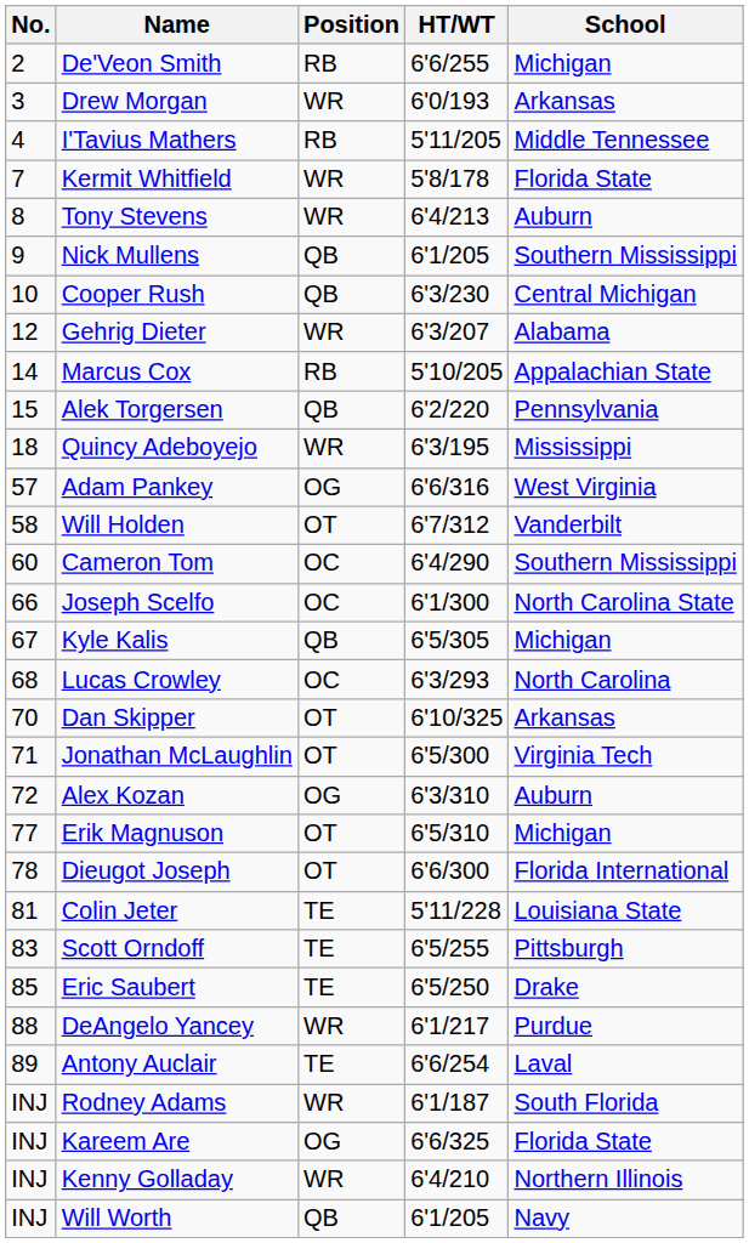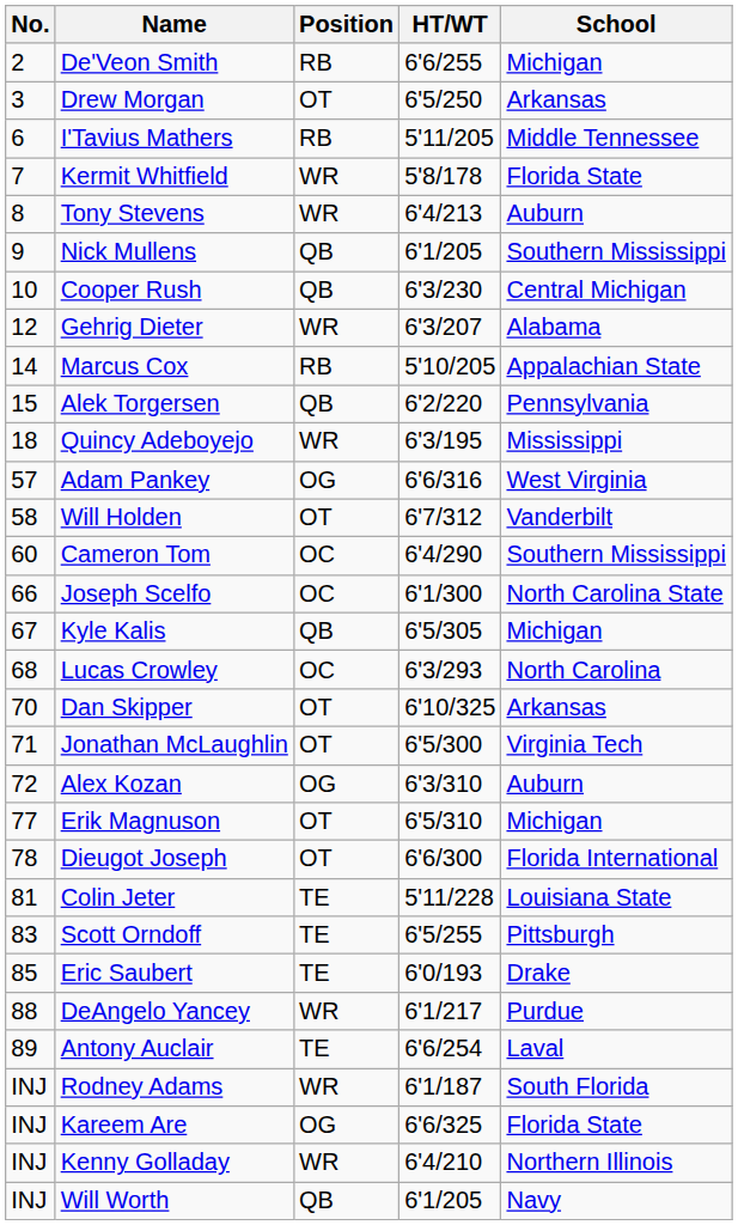 <table class="wikitable">
 <tr>
 <th>No.</th>
 <th>Name</th>
 <th>Position</th>
 <th>HT/WT</th>
 <th>School</th>
 </tr>
 <tr>
 <td>2</td>
 <td><a href='#'>De'Veon Smith</a></td>
 <td>RB</td>
 <td>6'6/255</td>
 <td><a href='#'>Michigan</a></td>
 </tr>
 <tr>
 <td>3</td>
 <td><a href='#'>Drew Morgan</a></td>
-<td>WR</td>
-<td>6'0/193</td>
+<td>OT</td>
+<td>6'5/250</td>
 <td><a href='#'>Arkansas</a></td>
 </tr>
 <tr>
-<td>4</td>
+<td>6</td>
 <td><a href='#'>I'Tavius Mathers</a></td>
 <td>RB</td>
 <td>5'11/205</td>
 <td><a href='#'>Middle Tennessee</a></td>
 </tr>
 <tr>
 <td>7</td>
 <td><a href='#'>Kermit Whitfield</a></td>
 <td>WR</td>
 <td>5'8/178</td>
 <td><a href='#'>Florida State</a></td>
 </tr>
 <tr>
 <td>8</td>
 <td><a href='#'>Tony Stevens</a></td>
 <td>WR</td>
 <td>6'4/213</td>
 <td><a href='#'>Auburn</a></td>
 </tr>
 <tr>
 <td>9</td>
 <td><a href='#'>Nick Mullens</a></td>
 <td>QB</td>
 <td>6'1/205</td>
 <td><a href='#'>Southern Mississippi</a></td>
 </tr>
 <tr>
 <td>10</td>
 <td><a href='#'>Cooper Rush</a></td>
 <td>QB</td>
 <td>6'3/230</td>
 <td><a href='#'>Central Michigan</a></td>
 </tr>
 <tr>
 <td>12</td>
 <td><a href='#'>Gehrig Dieter</a></td>
 <td>WR</td>
 <td>6'3/207</td>
 <td><a href='#'>Alabama</a></td>
 </tr>
 <tr>
 <td>14</td>
 <td><a href='#'>Marcus Cox</a></td>
 <td>RB</td>
 <td>5'10/205</td>
 <td><a href='#'>Appalachian State</a></td>
 </tr>
 <tr>
 <td>15</td>
 <td><a href='#'>Alek Torgersen</a></td>
 <td>QB</td>
 <td>6'2/220</td>
 <td><a href='#'>Pennsylvania</a></td>
 </tr>
 <tr>
 <td>18</td>
 <td><a href='#'>Quincy Adeboyejo</a></td>
 <td>WR</td>
 <td>6'3/195</td>
 <td><a href='#'>Mississippi</a></td>
 </tr>
 <tr>
 <td>57</td>
 <td><a href='#'>Adam Pankey</a></td>
 <td>OG</td>
 <td>6'6/316</td>
 <td><a href='#'>West Virginia</a></td>
 </tr>
 <tr>
 <td>58</td>
 <td><a href='#'>Will Holden</a></td>
 <td>OT</td>
 <td>6'7/312</td>
 <td><a href='#'>Vanderbilt</a></td>
 </tr>
 <tr>
 <td>60</td>
 <td><a href='#'>Cameron Tom</a></td>
 <td>OC</td>
 <td>6'4/290</td>
 <td><a href='#'>Southern Mississippi</a></td>
 </tr>
 <tr>
 <td>66</td>
 <td><a href='#'>Joseph Scelfo</a></td>
 <td>OC</td>
 <td>6'1/300</td>
 <td><a href='#'>North Carolina State</a></td>
 </tr>
 <tr>
 <td>67</td>
 <td><a href='#'>Kyle Kalis</a></td>
 <td>QB</td>
 <td>6'5/305</td>
 <td><a href='#'>Michigan</a></td>
 </tr>
 <tr>
 <td>68</td>
 <td><a href='#'>Lucas Crowley</a></td>
 <td>OC</td>
 <td>6'3/293</td>
 <td><a href='#'>North Carolina</a></td>
 </tr>
 <tr>
 <td>70</td>
 <td><a href='#'>Dan Skipper</a></td>
 <td>OT</td>
 <td>6'10/325</td>
 <td><a href='#'>Arkansas</a></td>
 </tr>
 <tr>
 <td>71</td>
 <td><a href='#'>Jonathan McLaughlin</a></td>
 <td>OT</td>
 <td>6'5/300</td>
 <td><a href='#'>Virginia Tech</a></td>
 </tr>
 <tr>
 <td>72</td>
 <td><a href='#'>Alex Kozan</a></td>
 <td>OG</td>
 <td>6'3/310</td>
 <td><a href='#'>Auburn</a></td>
 </tr>
 <tr>
 <td>77</td>
 <td><a href='#'>Erik Magnuson</a></td>
 <td>OT</td>
 <td>6'5/310</td>
 <td><a href='#'>Michigan</a></td>
 </tr>
 <tr>
 <td>78</td>
 <td><a href='#'>Dieugot Joseph</a></td>
 <td>OT</td>
 <td>6'6/300</td>
 <td><a href='#'>Florida International</a></td>
 </tr>
 <tr>
 <td>81</td>
 <td><a href='#'>Colin Jeter</a></td>
 <td>TE</td>
 <td>5'11/228</td>
 <td><a href='#'>Louisiana State</a></td>
 </tr>
 <tr>
 <td>83</td>
 <td><a href='#'>Scott Orndoff</a></td>
 <td>TE</td>
 <td>6'5/255</td>
 <td><a href='#'>Pittsburgh</a></td>
 </tr>
 <tr>
 <td>85</td>
 <td><a href='#'>Eric Saubert</a></td>
 <td>TE</td>
-<td>6'5/250</td>
+<td>6'0/193</td>
 <td><a href='#'>Drake</a></td>
 </tr>
 <tr>
 <td>88</td>
 <td><a href='#'>DeAngelo Yancey</a></td>
 <td>WR</td>
 <td>6'1/217</td>
 <td><a href='#'>Purdue</a></td>
 </tr>
 <tr>
 <td>89</td>
 <td><a href='#'>Antony Auclair</a></td>
 <td>TE</td>
 <td>6'6/254</td>
 <td><a href='#'>Laval</a></td>
 </tr>
 <tr>
 <td>INJ</td>
 <td><a href='#'>Rodney Adams</a></td>
 <td>WR</td>
 <td>6'1/187</td>
 <td><a href='#'>South Florida</a></td>
 </tr>
 <tr>
 <td>INJ</td>
 <td><a href='#'>Kareem Are</a></td>
 <td>OG</td>
 <td>6'6/325</td>
 <td><a href='#'>Florida State</a></td>
 </tr>
 <tr>
 <td>INJ</td>
 <td><a href='#'>Kenny Golladay</a></td>
 <td>WR</td>
 <td>6'4/210</td>
 <td><a href='#'>Northern Illinois</a></td>
 </tr>
 <tr>
 <td>INJ</td>
 <td><a href='#'>Will Worth</a></td>
 <td>QB</td>
 <td>6'1/205</td>
 <td><a href='#'>Navy</a></td>
 </tr>
 </table>
